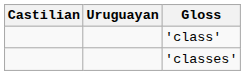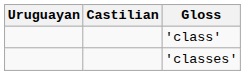 <table class="wikitable">
 <tr>
+<th>Uruguayan</th>
 <th>Castilian</th>
-<th>Uruguayan</th>
 <th>Gloss</th>
 </tr>
 <tr>
 <td></td>
 <td></td>
 <td>'class'</td>
 </tr>
 <tr>
 <td></td>
 <td></td>
 <td>'classes'</td>
 </tr>
 </table>
